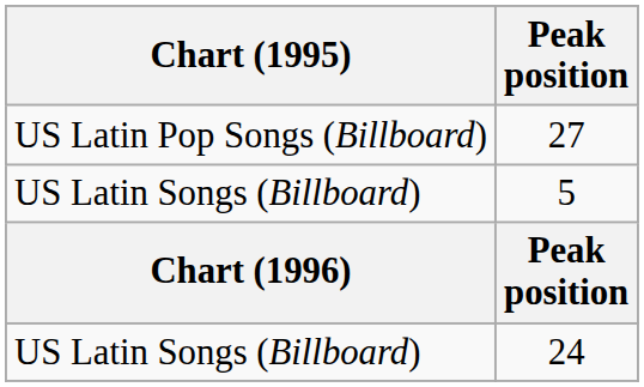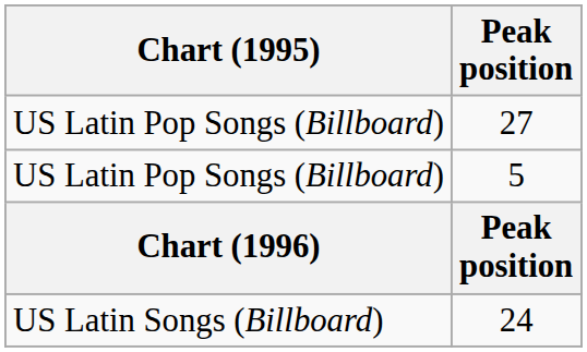 <table class="wikitable">
 <tr>
 <th>Chart (1995)</th>
 <th>Peak<br>position</th>
 </tr>
 <tr>
 <td>US Latin Pop Songs (<em>Billboard</em>)</td>
 <td align="center">27</td>
 </tr>
 <tr>
-<td>US Latin Songs (<em>Billboard</em>)</td>
+<td>US Latin Pop Songs (<em>Billboard</em>)</td>
 <td align="center">5</td>
 </tr>
 <tr>
 <th>Chart (1996)</th>
 <th>Peak<br>position</th>
 </tr>
 <tr>
 <td>US Latin Songs (<em>Billboard</em>)</td>
 <td align="center">24</td>
 </tr>
 </table>
